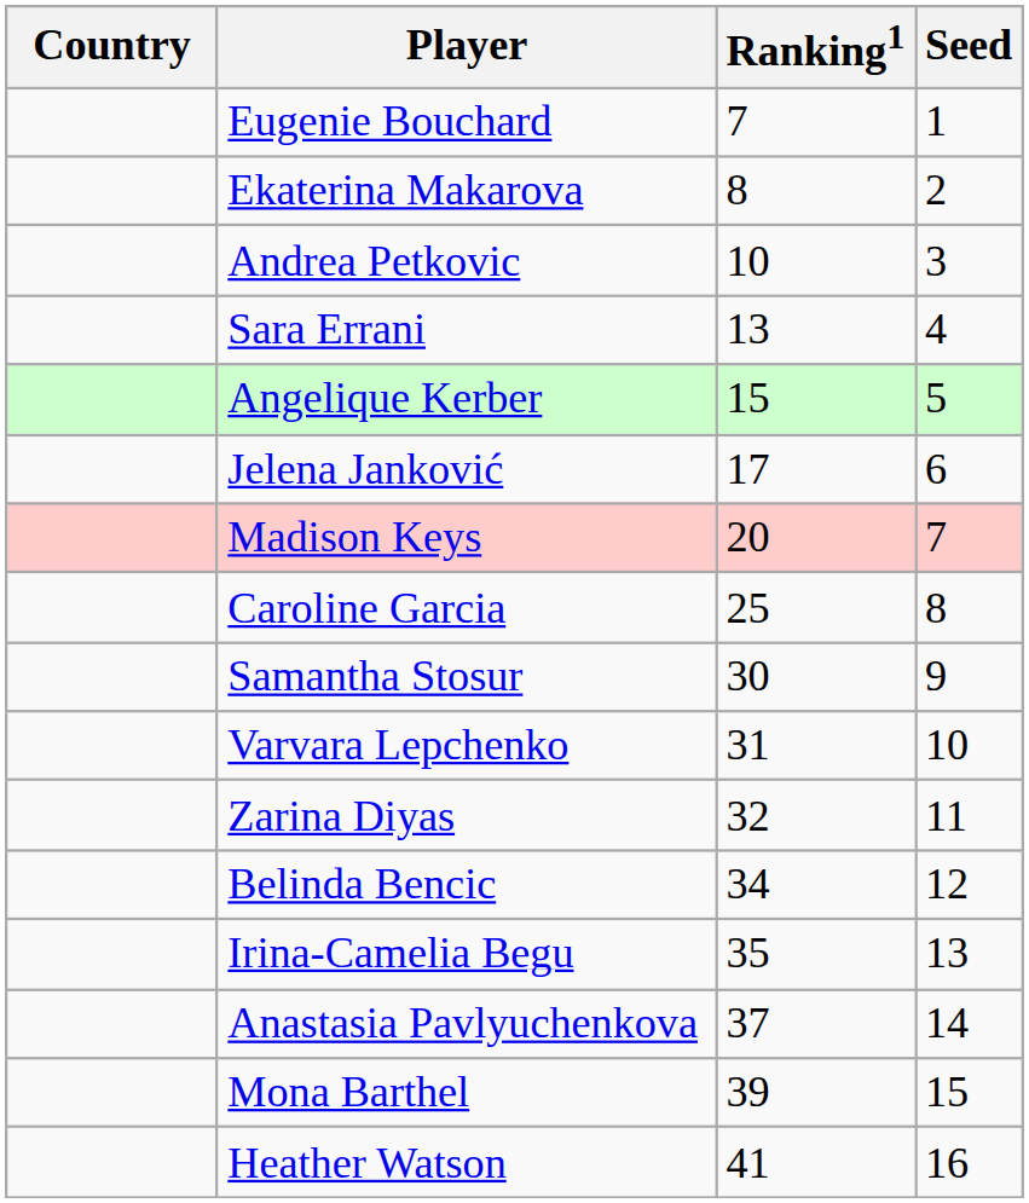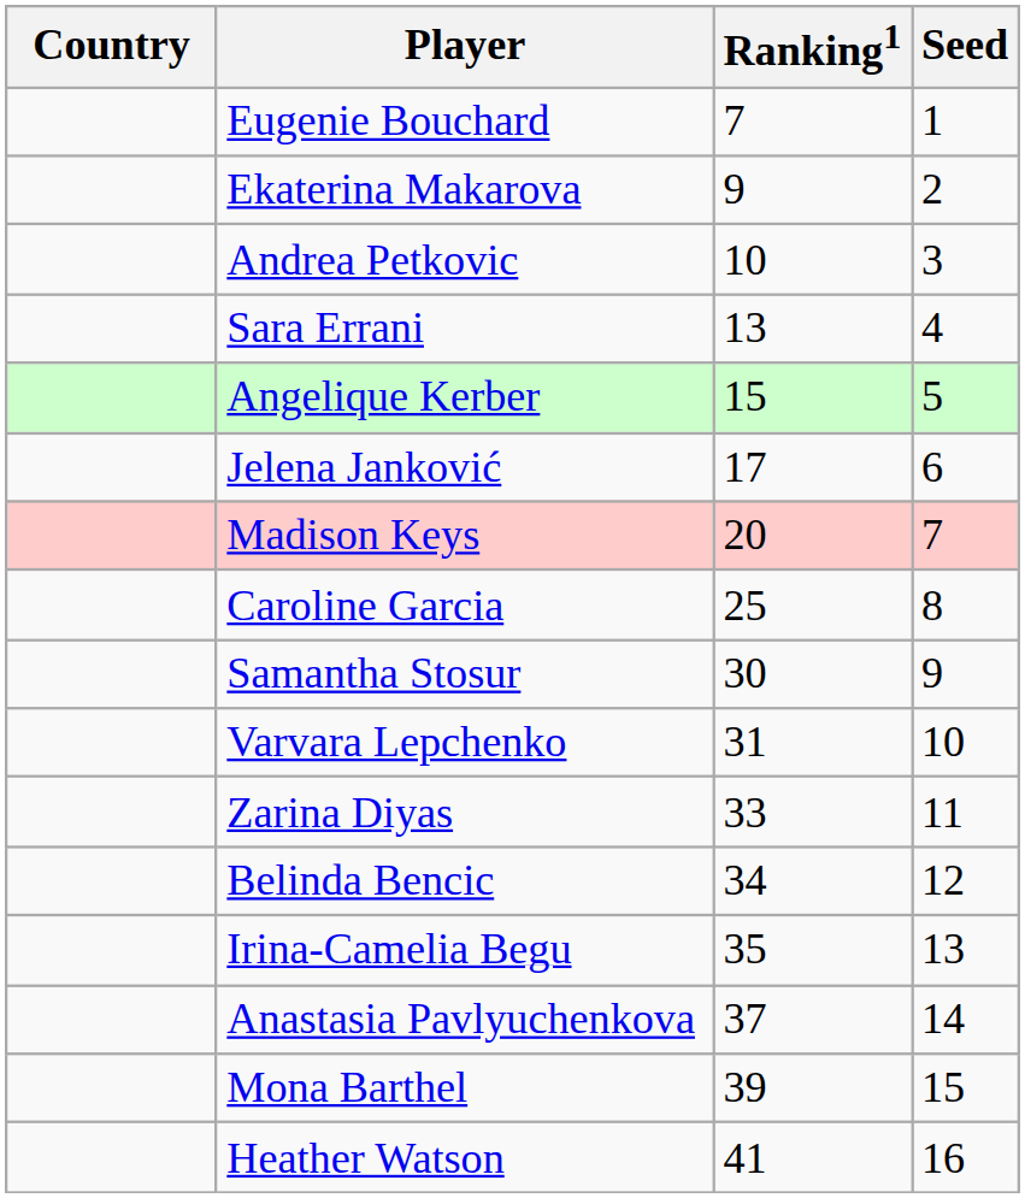 <table class="sortable wikitable">
 <tr>
 <th width="70">Country</th>
 <th width="175">Player</th>
 <th>Ranking<sup>1</sup></th>
 <th>Seed</th>
 </tr>
 <tr>
 <td></td>
 <td><a href='#'>Eugenie Bouchard</a></td>
 <td>7</td>
 <td>1</td>
 </tr>
 <tr>
 <td></td>
 <td><a href='#'>Ekaterina Makarova</a></td>
-<td>8</td>
+<td>9</td>
 <td>2</td>
 </tr>
 <tr>
 <td></td>
 <td><a href='#'>Andrea Petkovic</a></td>
 <td>10</td>
 <td>3</td>
 </tr>
 <tr>
 <td></td>
 <td><a href='#'>Sara Errani</a></td>
 <td>13</td>
 <td>4</td>
 </tr>
 <tr style="background:#cfc;">
 <td></td>
 <td><a href='#'>Angelique Kerber</a></td>
 <td>15</td>
 <td>5</td>
 </tr>
 <tr>
 <td></td>
 <td><a href='#'>Jelena Janković</a></td>
 <td>17</td>
 <td>6</td>
 </tr>
 <tr style="background:#fcc;">
 <td></td>
 <td><a href='#'>Madison Keys</a></td>
 <td>20</td>
 <td>7</td>
 </tr>
 <tr>
 <td></td>
 <td><a href='#'>Caroline Garcia</a></td>
 <td>25</td>
 <td>8</td>
 </tr>
 <tr>
 <td></td>
 <td><a href='#'>Samantha Stosur</a></td>
 <td>30</td>
 <td>9</td>
 </tr>
 <tr>
 <td></td>
 <td><a href='#'>Varvara Lepchenko</a></td>
 <td>31</td>
 <td>10</td>
 </tr>
 <tr>
 <td></td>
 <td><a href='#'>Zarina Diyas</a></td>
-<td>32</td>
+<td>33</td>
 <td>11</td>
 </tr>
 <tr>
 <td></td>
 <td><a href='#'>Belinda Bencic</a></td>
 <td>34</td>
 <td>12</td>
 </tr>
 <tr>
 <td></td>
 <td><a href='#'>Irina-Camelia Begu</a></td>
 <td>35</td>
 <td>13</td>
 </tr>
 <tr>
 <td></td>
 <td><a href='#'>Anastasia Pavlyuchenkova</a></td>
 <td>37</td>
 <td>14</td>
 </tr>
 <tr>
 <td></td>
 <td><a href='#'>Mona Barthel</a></td>
 <td>39</td>
 <td>15</td>
 </tr>
 <tr>
 <td></td>
 <td><a href='#'>Heather Watson</a></td>
 <td>41</td>
 <td>16</td>
 </tr>
 </table>
